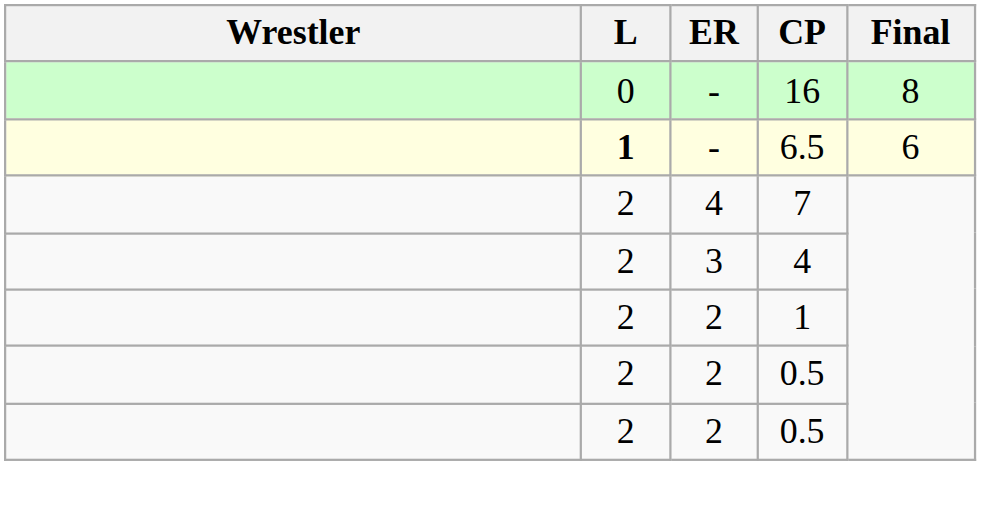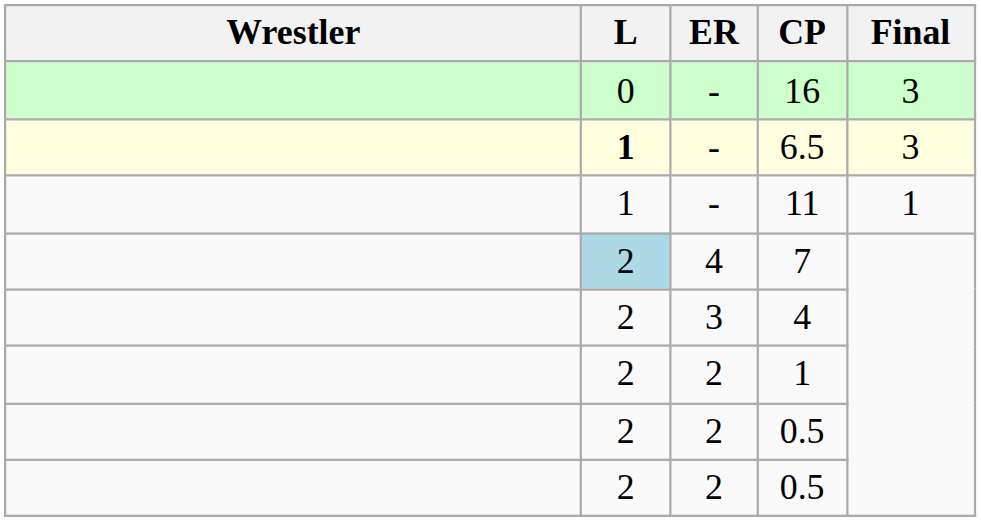 <table class="wikitable" style="text-align: center;" |>
 <tr>
 <th width="250">Wrestler</th>
 <th width="32">L</th>
 <th width="32">ER</th>
 <th width="32">CP</th>
 <th width="50">Final</th>
 </tr>
 <tr bgcolor="ccffcc">
 <td style="text-align:left;"></td>
 <td>0</td>
 <td>-</td>
 <td>16</td>
-<td>8</td>
+<td>3</td>
 </tr>
 <tr bgcolor="lightyellow">
 <td style="text-align:left;"></td>
 <td><strong>1</strong></td>
 <td>-</td>
 <td>6.5</td>
-<td>6</td>
+<td>3</td>
 </tr>
 <tr>
 <td style="text-align:left;"></td>
-<td>2</td>
+<td>1</td>
+<td>-</td>
+<td>11</td>
+<td>1</td>
+</tr>
+<tr>
+<td style="text-align:left;"></td>
+<td style="background: lightblue;">2</td>
 <td>4</td>
 <td>7</td>
 </tr>
 <tr>
 <td style="text-align:left;"></td>
 <td>2</td>
 <td>3</td>
 <td>4</td>
 </tr>
 <tr>
 <td style="text-align:left;"></td>
 <td>2</td>
 <td>2</td>
 <td>1</td>
 </tr>
 <tr>
 <td style="text-align:left;"></td>
 <td>2</td>
 <td>2</td>
 <td>0.5</td>
 </tr>
 <tr>
 <td style="text-align:left;"></td>
 <td>2</td>
 <td>2</td>
 <td>0.5</td>
 </tr>
 </table>
